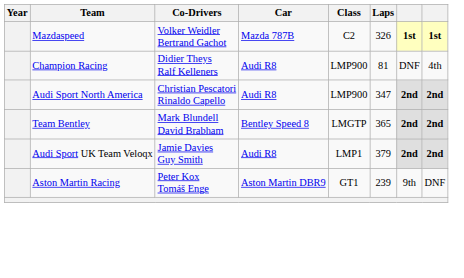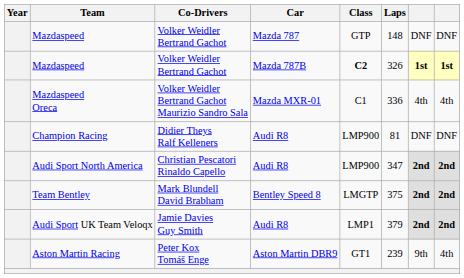 <table class="wikitable" style="text-align:center; font-size:90%">
 <tr>
 <th>Year</th>
 <th>Team</th>
 <th>Co-Drivers</th>
 <th>Car</th>
 <th>Class</th>
 <th>Laps</th>
 <th></th>
 <th></th>
 </tr>
 <tr>
 <th></th>
 <td align="left"> <a href='#'>Mazdaspeed</a></td>
 <td align="left"> <a href='#'>Volker Weidler</a><br> <a href='#'>Bertrand Gachot</a></td>
+<td align="left"><a href='#'>Mazda 787</a></td>
+<td>GTP</td>
+<td>148</td>
+<td>DNF</td>
+<td>DNF</td>
+</tr>
+<tr>
+<th></th>
+<td align="left"> <a href='#'>Mazdaspeed</a></td>
+<td align="left"> <a href='#'>Volker Weidler</a><br> <a href='#'>Bertrand Gachot</a></td>
 <td align="left"><a href='#'>Mazda 787B</a></td>
-<td>C2</td>
+<td><strong>C2</strong></td>
 <td>326</td>
 <td style="background:#FFFFBF;"><strong>1st</strong></td>
 <td style="background:#FFFFBF;"><strong>1st</strong></td>
+</tr>
+<tr>
+<th></th>
+<td align="left" nowrap> <a href='#'>Mazdaspeed</a><br> <a href='#'>Oreca</a></td>
+<td align="left" nowrap> <a href='#'>Volker Weidler</a><br> <a href='#'>Bertrand Gachot</a><br> <a href='#'>Maurizio Sandro Sala</a></td>
+<td align="left" nowrap><a href='#'>Mazda MXR-01</a></td>
+<td>C1</td>
+<td>336</td>
+<td>4th</td>
+<td>4th</td>
 </tr>
 <tr>
 <th></th>
 <td align="left"> <a href='#'>Champion Racing</a></td>
 <td align="left"> <a href='#'>Didier Theys</a><br> <a href='#'>Ralf Kelleners</a></td>
 <td align="left"><a href='#'>Audi R8</a></td>
 <td>LMP900</td>
 <td>81</td>
 <td>DNF</td>
-<td>4th</td>
+<td>DNF</td>
 </tr>
 <tr>
 <th></th>
 <td align="left"> <a href='#'>Audi Sport North America</a></td>
 <td align="left"> <a href='#'>Christian Pescatori</a><br> <a href='#'>Rinaldo Capello</a></td>
 <td align="left"><a href='#'>Audi R8</a></td>
 <td>LMP900</td>
 <td>347</td>
 <td style="background:#DFDFDF;"><strong>2nd</strong></td>
 <td style="background:#DFDFDF;"><strong>2nd</strong></td>
 </tr>
 <tr>
 <th></th>
 <td align="left"> <a href='#'>Team Bentley</a></td>
 <td align="left"> <a href='#'>Mark Blundell</a><br> <a href='#'>David Brabham</a></td>
 <td align="left"><a href='#'>Bentley Speed 8</a></td>
 <td>LMGTP</td>
-<td>365</td>
+<td>375</td>
 <td style="background:#DFDFDF;"><strong>2nd</strong></td>
 <td style="background:#DFDFDF;"><strong>2nd</strong></td>
 </tr>
 <tr>
 <th></th>
 <td align="left" nowrap> <a href='#'>Audi Sport</a> UK Team Veloqx</td>
 <td align="left"> <a href='#'>Jamie Davies</a><br> <a href='#'>Guy Smith</a></td>
 <td align="left"><a href='#'>Audi R8</a></td>
 <td>LMP1</td>
 <td>379</td>
 <td style="background:#DFDFDF;"><strong>2nd</strong></td>
 <td style="background:#DFDFDF;"><strong>2nd</strong></td>
 </tr>
 <tr>
 <th></th>
 <td align="left"> <a href='#'>Aston Martin Racing</a></td>
 <td align="left"> <a href='#'>Peter Kox</a><br> <a href='#'>Tomáš Enge</a></td>
 <td align="left" nowrap><a href='#'>Aston Martin DBR9</a></td>
 <td>GT1</td>
 <td>239</td>
 <td>9th</td>
-<td>DNF</td>
+<td>4th</td>
 </tr>
 <tr>
 <th colspan="8"></th>
 </tr>
 </table>
